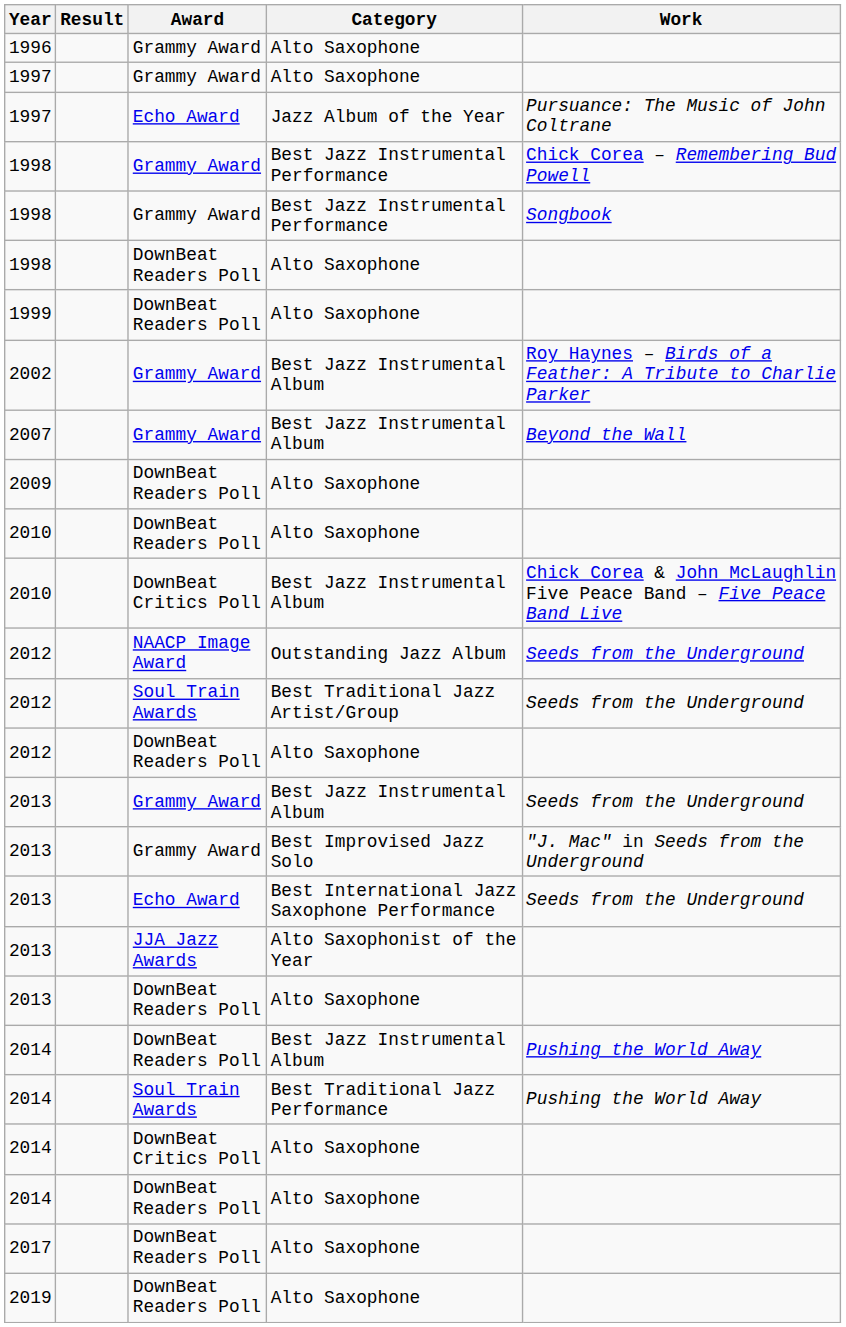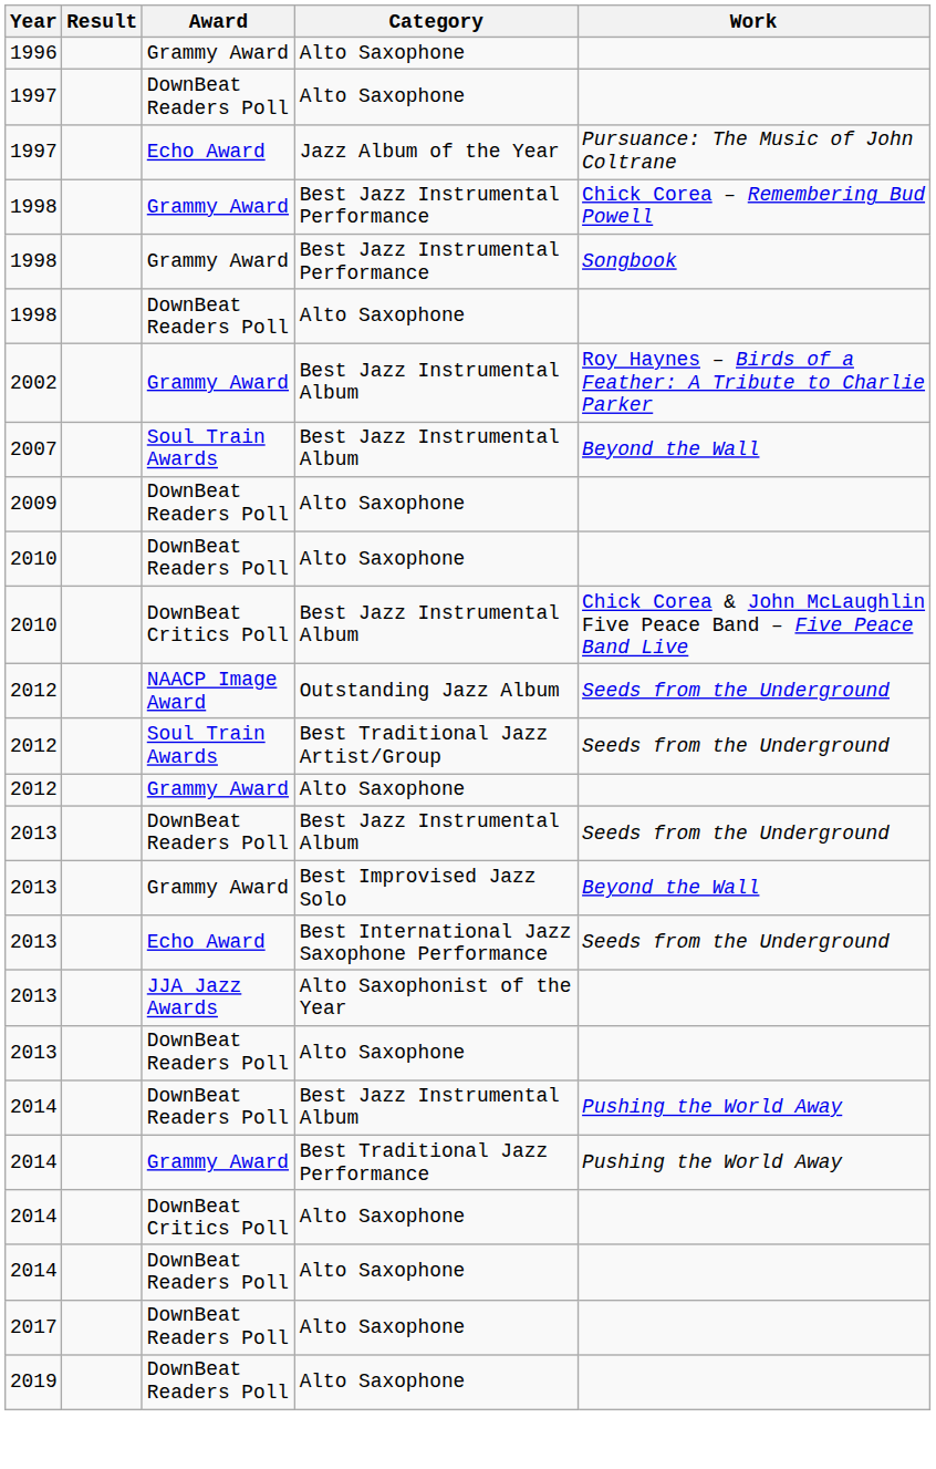 <table class="wikitable">
 <tr>
 <th>Year</th>
 <th>Result</th>
 <th>Award</th>
 <th>Category</th>
 <th>Work</th>
 </tr>
 <tr>
 <td>1996</td>
 <td></td>
 <td>Grammy Award</td>
 <td>Alto Saxophone</td>
 <td></td>
 </tr>
 <tr>
 <td>1997</td>
 <td></td>
-<td 40th Annual Grammy Awards>Grammy Award</td>
+<td>DownBeat Readers Poll</td>
 <td>Alto Saxophone</td>
 <td></td>
 </tr>
 <tr>
 <td>1997</td>
 <td></td>
 <td><a href='#'>Echo Award</a></td>
 <td>Jazz Album of the Year</td>
 <td><em>Pursuance: The Music of John Coltrane</em></td>
 </tr>
 <tr>
 <td>1998</td>
 <td></td>
 <td><a href='#'>Grammy Award</a></td>
 <td>Best Jazz Instrumental Performance</td>
 <td><a href='#'>Chick Corea</a> – <em><a href='#'>Remembering Bud Powell</a></em></td>
 </tr>
 <tr>
 <td>1998</td>
 <td></td>
 <td 40th Annual Grammy Awards>Grammy Award</td>
 <td>Best Jazz Instrumental Performance</td>
 <td><em><a href='#'>Songbook</a></em></td>
 </tr>
 <tr>
 <td>1998</td>
 <td></td>
 <td>DownBeat Readers Poll</td>
 <td>Alto Saxophone</td>
 <td></td>
 </tr>
 <tr>
-<td>1999</td>
-<td></td>
-<td>DownBeat Readers Poll</td>
-<td>Alto Saxophone</td>
-<td></td>
-</tr>
-<tr>
 <td>2002</td>
 <td></td>
 <td><a href='#'>Grammy Award</a></td>
 <td>Best Jazz Instrumental Album</td>
 <td><a href='#'>Roy Haynes</a> – <em><a href='#'>Birds of a Feather: A Tribute to Charlie Parker</a></em></td>
 </tr>
 <tr>
 <td>2007</td>
 <td></td>
-<td><a href='#'>Grammy Award</a></td>
+<td><a href='#'>Soul Train Awards</a></td>
 <td>Best Jazz Instrumental Album</td>
 <td><em><a href='#'>Beyond the Wall</a></em></td>
 </tr>
 <tr>
 <td>2009</td>
 <td></td>
 <td>DownBeat Readers Poll</td>
 <td>Alto Saxophone</td>
 <td></td>
 </tr>
 <tr>
 <td>2010</td>
 <td></td>
 <td>DownBeat Readers Poll</td>
 <td>Alto Saxophone</td>
 <td></td>
 </tr>
 <tr>
 <td>2010</td>
 <td></td>
 <td>DownBeat Critics Poll</td>
 <td>Best Jazz Instrumental Album</td>
 <td><a href='#'>Chick Corea</a> & <a href='#'>John McLaughlin</a> Five Peace Band – <em><a href='#'>Five Peace Band Live</a></em></td>
 </tr>
 <tr>
 <td>2012</td>
 <td></td>
 <td><a href='#'>NAACP Image Award</a></td>
 <td>Outstanding Jazz Album</td>
 <td><em><a href='#'>Seeds from the Underground</a></em></td>
 </tr>
 <tr>
 <td>2012</td>
 <td></td>
 <td><a href='#'>Soul Train Awards</a></td>
 <td>Best Traditional Jazz Artist/Group</td>
 <td><em>Seeds from the Underground</em></td>
 </tr>
 <tr>
 <td>2012</td>
 <td></td>
-<td>DownBeat Readers Poll</td>
+<td><a href='#'>Grammy Award</a></td>
 <td>Alto Saxophone</td>
 <td></td>
 </tr>
 <tr>
 <td>2013 </td>
 <td></td>
-<td><a href='#'>Grammy Award</a></td>
+<td>DownBeat Readers Poll</td>
 <td>Best Jazz Instrumental Album</td>
 <td><em>Seeds from the Underground</em></td>
 </tr>
 <tr>
 <td>2013</td>
 <td></td>
 <td>Grammy Award</td>
 <td>Best Improvised Jazz Solo</td>
-<td><em>"J. Mac"</em> in <em>Seeds from the Underground</em></td>
+<td><em><a href='#'>Beyond the Wall</a></em></td>
 </tr>
 <tr>
 <td>2013 </td>
 <td></td>
 <td><a href='#'>Echo Award</a></td>
 <td>Best International Jazz Saxophone Performance</td>
 <td><em>Seeds from the Underground</em></td>
 </tr>
 <tr>
 <td>2013 </td>
 <td></td>
 <td><a href='#'>JJA Jazz Awards</a></td>
 <td>Alto Saxophonist of the Year</td>
 <td></td>
 </tr>
 <tr>
 <td>2013</td>
 <td></td>
 <td>DownBeat Readers Poll</td>
 <td>Alto Saxophone</td>
 <td></td>
 </tr>
 <tr>
 <td>2014</td>
 <td></td>
 <td>DownBeat Readers Poll</td>
 <td>Best Jazz Instrumental Album</td>
 <td><em><a href='#'>Pushing the World Away</a></em></td>
 </tr>
 <tr>
 <td>2014</td>
 <td></td>
-<td><a href='#'>Soul Train Awards</a></td>
+<td><a href='#'>Grammy Award</a></td>
 <td>Best Traditional Jazz Performance</td>
 <td><em>Pushing the World Away</em></td>
 </tr>
 <tr>
 <td>2014</td>
 <td></td>
 <td>DownBeat Critics Poll</td>
 <td>Alto Saxophone</td>
 <td></td>
 </tr>
 <tr>
 <td>2014</td>
 <td></td>
 <td>DownBeat Readers Poll</td>
 <td>Alto Saxophone</td>
 <td></td>
 </tr>
 <tr>
 <td>2017</td>
 <td></td>
 <td>DownBeat Readers Poll</td>
 <td>Alto Saxophone</td>
 <td></td>
 </tr>
 <tr>
 <td>2019</td>
 <td></td>
 <td>DownBeat Readers Poll</td>
 <td>Alto Saxophone</td>
 <td></td>
 </tr>
 </table>
